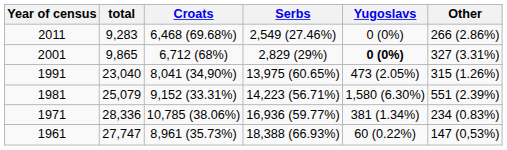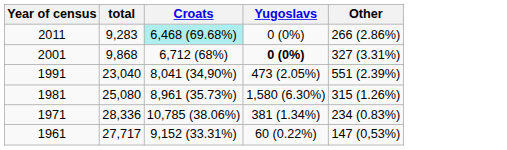 <table class="wikitable" style="; text-align: center;">
 <tr>
 <th>Year of census</th>
 <th>total</th>
 <th><a href='#'>Croats</a></th>
-<th><a href='#'>Serbs</a></th>
 <th><a href='#'>Yugoslavs</a></th>
 <th>Other</th>
 </tr>
 <tr>
 <td align=center>2011</td>
 <td>9,283</td>
-<td>6,468 (69.68%)</td>
-<td>2,549 (27.46%)</td>
+<td style="background: paleturquoise;">6,468 (69.68%)</td>
 <td>0 (0%)</td>
 <td>266 (2.86%)</td>
 </tr>
 <tr>
 <td align=center>2001</td>
-<td>9,865</td>
+<td>9,868</td>
 <td>6,712 (68%)</td>
-<td>2,829 (29%)</td>
 <td><strong>0 (0%)</strong></td>
 <td>327 (3.31%)</td>
 </tr>
 <tr>
 <td align=center>1991</td>
 <td>23,040</td>
 <td>8,041 (34,90%)</td>
-<td>13,975 (60.65%)</td>
 <td>473 (2.05%)</td>
-<td>315 (1.26%)</td>
+<td>551 (2.39%)</td>
 </tr>
 <tr>
 <td align=center>1981</td>
-<td>25,079</td>
-<td>9,152 (33.31%)</td>
-<td>14,223 (56.71%)</td>
+<td>25,080</td>
+<td>8,961 (35.73%)</td>
 <td>1,580 (6.30%)</td>
-<td>551 (2.39%)</td>
+<td>315 (1.26%)</td>
 </tr>
 <tr>
 <td align=center>1971</td>
 <td>28,336</td>
 <td>10,785 (38.06%)</td>
-<td>16,936 (59.77%)</td>
 <td>381 (1.34%)</td>
 <td>234 (0.83%)</td>
 </tr>
 <tr>
 <td align=center>1961</td>
-<td>27,747</td>
-<td>8,961 (35.73%)</td>
-<td>18,388 (66.93%)</td>
+<td>27,717</td>
+<td>9,152 (33.31%)</td>
 <td>60 (0.22%)</td>
 <td>147 (0,53%)</td>
 </tr>
 </table>
